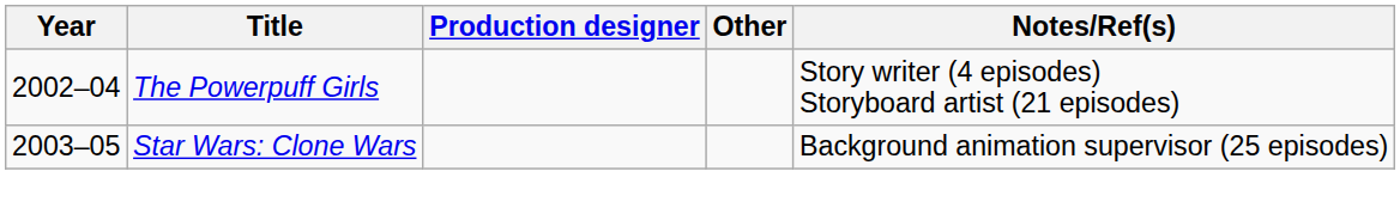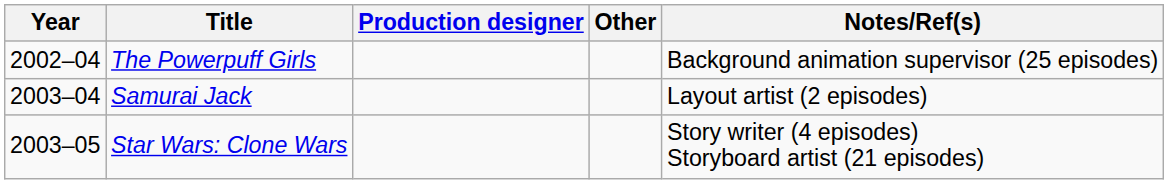 <table class="wikitable">
 <tr>
 <th>Year</th>
 <th>Title</th>
 <th><a href='#'>Production designer</a></th>
 <th>Other</th>
 <th>Notes/Ref(s)</th>
 </tr>
 <tr>
 <td>2002–04</td>
 <td><em><a href='#'>The Powerpuff Girls</a></em></td>
 <td></td>
 <td></td>
-<td>Story writer (4 episodes)<br>Storyboard artist (21 episodes)</td>
+<td>Background animation supervisor (25 episodes)</td>
+</tr>
+<tr>
+<td>2003–04</td>
+<td><em><a href='#'>Samurai Jack</a></em></td>
+<td></td>
+<td></td>
+<td>Layout artist (2 episodes)</td>
 </tr>
 <tr>
 <td>2003–05</td>
 <td><em><a href='#'>Star Wars: Clone Wars</a></em></td>
 <td></td>
 <td></td>
-<td>Background animation supervisor (25 episodes)</td>
+<td>Story writer (4 episodes)<br>Storyboard artist (21 episodes)</td>
 </tr>
 </table>
